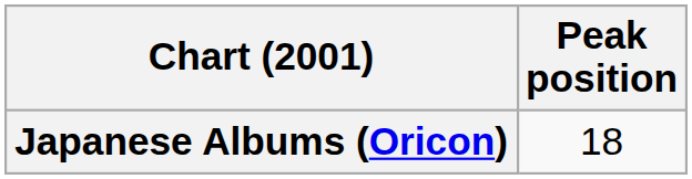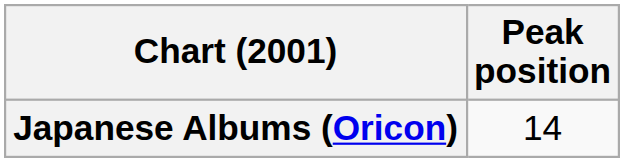 <table class="wikitable plainrowheaders">
 <tr>
 <th scope="col">Chart (2001)</th>
 <th scope="col">Peak<br>position</th>
 </tr>
 <tr>
 <th scope="row">Japanese Albums (<a href='#'>Oricon</a>)</th>
-<td align="center">18</td>
+<td align="center">14</td>
 </tr>
 </table>
